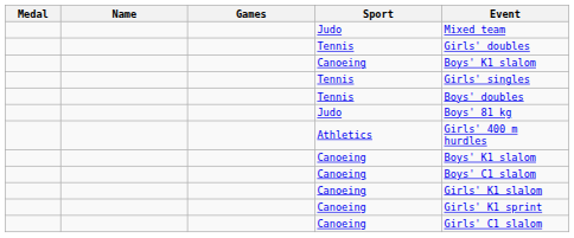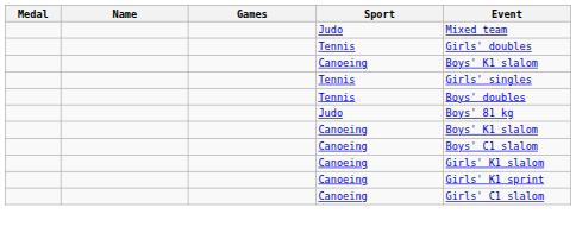 <table class="wikitable sortable">
 <tr>
 <th style="width:5em">Medal</th>
 <th style="width:12em">Name</th>
 <th style="width:12em">Games</th>
 <th style="width:12em">Sport</th>
 <th style="width:12em">Event</th>
 </tr>
 <tr>
 <td><em></em></td>
 <td><em></em></td>
 <td></td>
 <td> <a href='#'>Judo</a></td>
 <td><a href='#'>Mixed team</a></td>
 </tr>
 <tr>
 <td></td>
 <td><br></td>
 <td></td>
 <td> <a href='#'>Tennis</a></td>
 <td><a href='#'>Girls' doubles</a></td>
 </tr>
 <tr>
 <td></td>
 <td></td>
 <td></td>
 <td> <a href='#'>Canoeing</a></td>
 <td><a href='#'>Boys' K1 slalom</a></td>
 </tr>
 <tr>
 <td></td>
 <td></td>
 <td></td>
 <td> <a href='#'>Tennis</a></td>
 <td><a href='#'>Girls' singles</a></td>
 </tr>
 <tr>
 <td></td>
 <td><br></td>
 <td></td>
 <td> <a href='#'>Tennis</a></td>
 <td><a href='#'>Boys' doubles</a></td>
 </tr>
 <tr>
 <td></td>
 <td></td>
 <td></td>
 <td> <a href='#'>Judo</a></td>
 <td><a href='#'>Boys' 81 kg</a></td>
 </tr>
 <tr>
 <td></td>
 <td></td>
 <td></td>
-<td> <a href='#'>Athletics</a></td>
-<td><a href='#'>Girls' 400 m hurdles</a></td>
-</tr>
-<tr>
-<td></td>
-<td></td>
-<td></td>
 <td> <a href='#'>Canoeing</a></td>
 <td><a href='#'>Boys' K1 slalom</a></td>
 </tr>
 <tr>
 <td></td>
 <td></td>
 <td></td>
 <td> <a href='#'>Canoeing</a></td>
 <td><a href='#'>Boys' C1 slalom</a></td>
 </tr>
 <tr>
 <td></td>
 <td></td>
 <td></td>
 <td> <a href='#'>Canoeing</a></td>
 <td><a href='#'>Girls' K1 slalom</a></td>
 </tr>
 <tr>
 <td></td>
 <td></td>
 <td></td>
 <td> <a href='#'>Canoeing</a></td>
 <td><a href='#'>Girls' K1 sprint</a></td>
 </tr>
 <tr>
 <td></td>
 <td></td>
 <td></td>
 <td> <a href='#'>Canoeing</a></td>
 <td><a href='#'>Girls' C1 slalom</a></td>
 </tr>
 </table>
